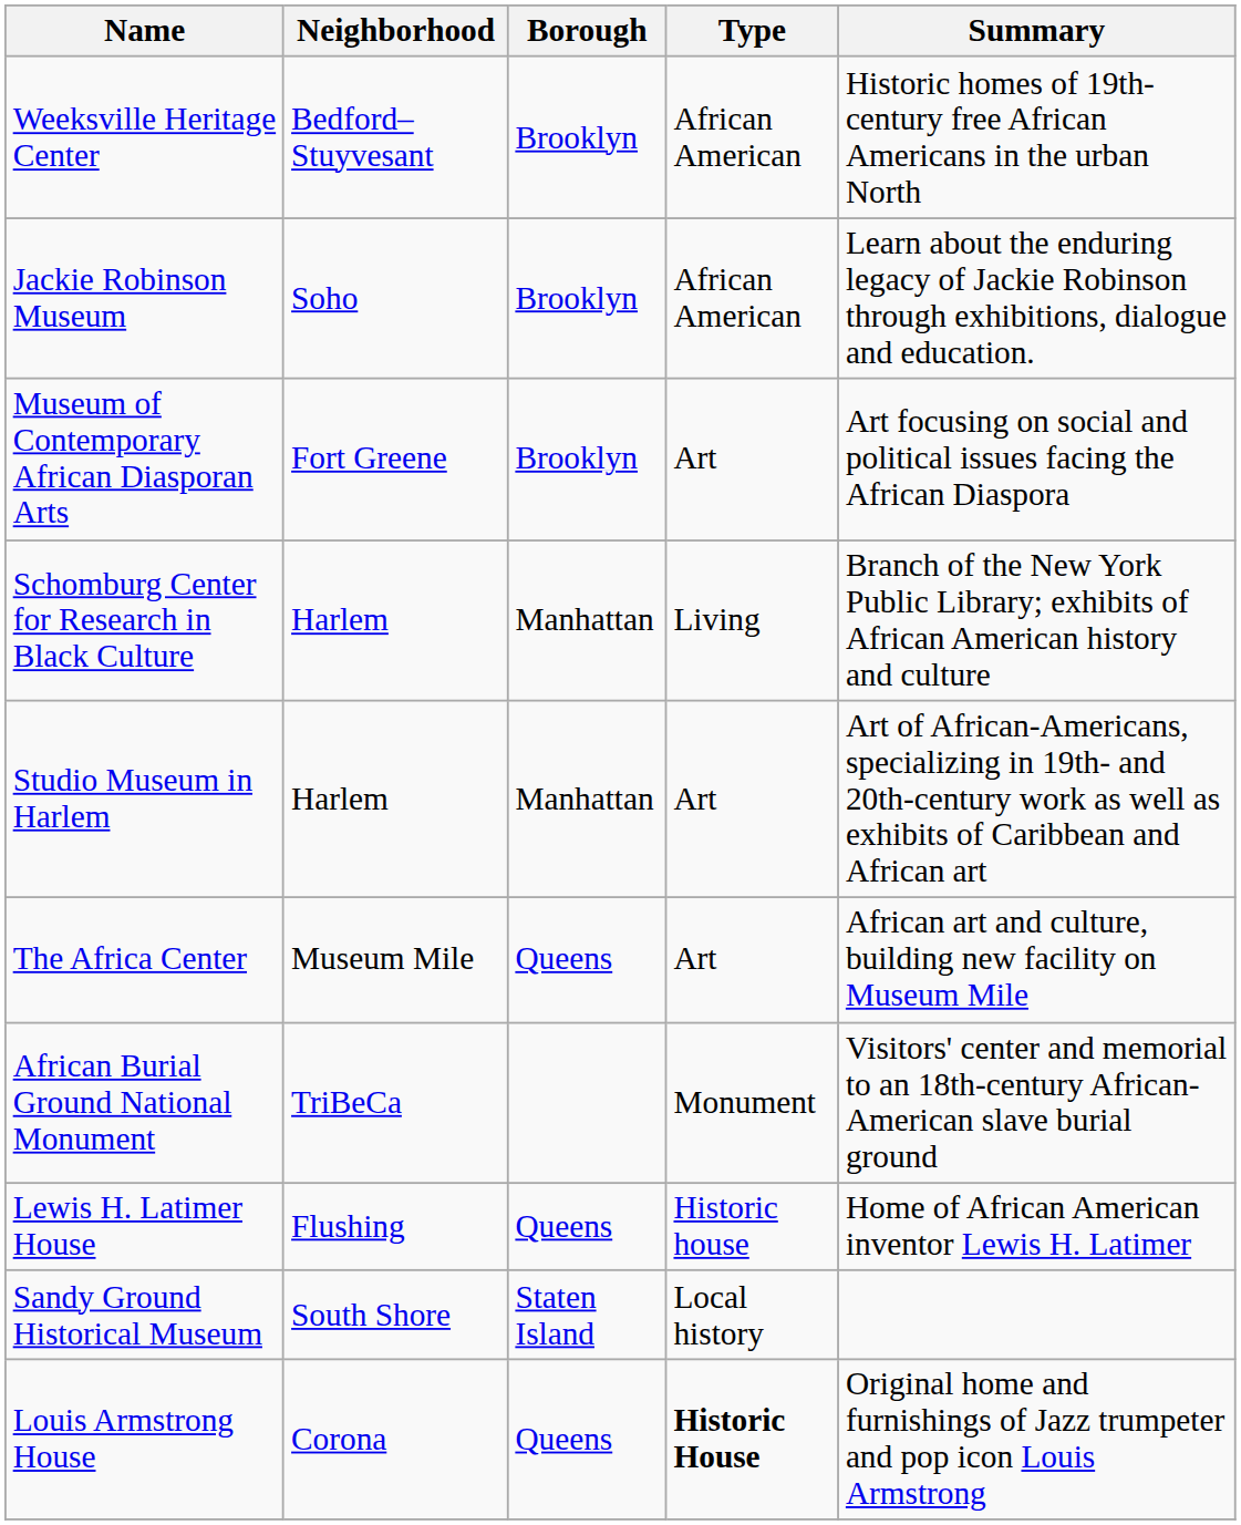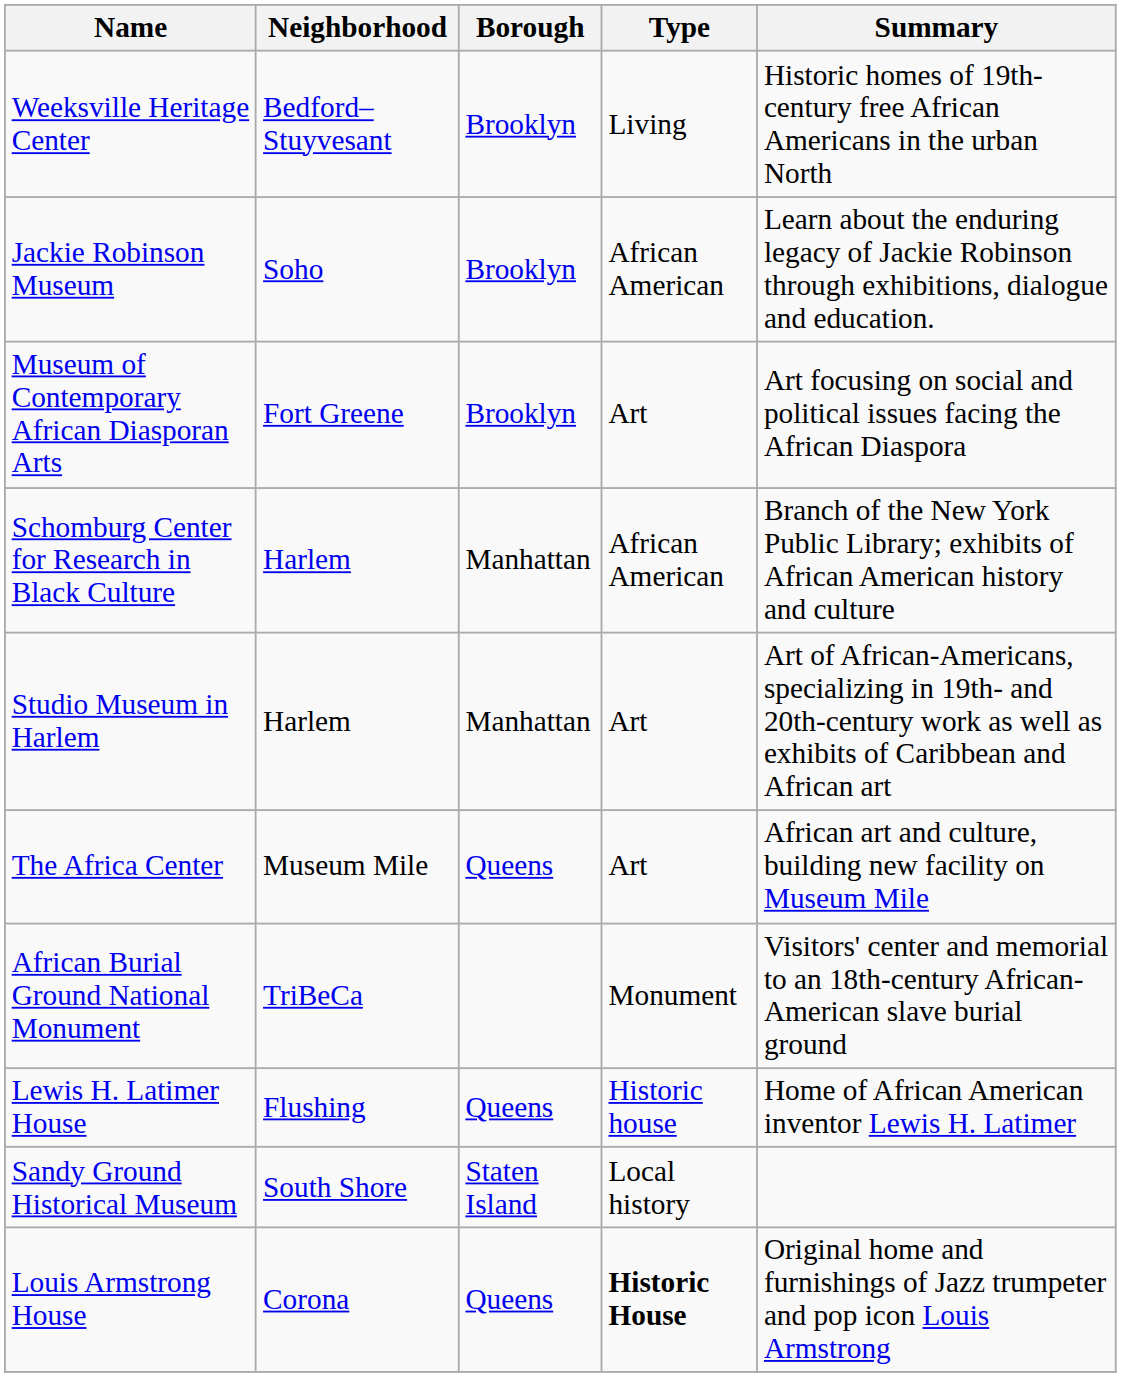 <table class="wikitable sortable">
 <tr>
 <th>Name</th>
 <th>Neighborhood</th>
 <th>Borough</th>
 <th>Type</th>
 <th>Summary</th>
 </tr>
 <tr>
 <td><a href='#'>Weeksville Heritage Center</a></td>
 <td><a href='#'>Bedford–Stuyvesant</a></td>
 <td><a href='#'>Brooklyn</a></td>
-<td>African American</td>
+<td>Living</td>
 <td>Historic homes of 19th-century free African Americans in the urban North</td>
 </tr>
 <tr>
 <td><a href='#'>Jackie Robinson Museum</a></td>
 <td><a href='#'>Soho</a></td>
 <td><a href='#'>Brooklyn</a></td>
 <td>African American</td>
 <td>Learn about the enduring legacy of Jackie Robinson through exhibitions, dialogue and education.</td>
 </tr>
 <tr>
 <td><a href='#'>Museum of Contemporary African Diasporan Arts</a></td>
 <td><a href='#'>Fort Greene</a></td>
 <td><a href='#'>Brooklyn</a></td>
 <td>Art</td>
 <td>Art focusing on social and political issues facing the African Diaspora</td>
 </tr>
 <tr>
 <td><a href='#'>Schomburg Center for Research in Black Culture</a></td>
 <td><a href='#'>Harlem</a></td>
 <td>Manhattan</td>
-<td>Living</td>
+<td>African American</td>
 <td>Branch of the New York Public Library; exhibits of African American history and culture</td>
 </tr>
 <tr>
 <td><a href='#'>Studio Museum in Harlem</a></td>
 <td>Harlem</td>
 <td>Manhattan</td>
 <td>Art</td>
 <td>Art of African-Americans, specializing in 19th- and 20th-century work as well as exhibits of Caribbean and African art</td>
 </tr>
 <tr>
 <td><a href='#'>The Africa Center</a></td>
 <td>Museum Mile</td>
 <td><a href='#'>Queens</a></td>
 <td>Art</td>
 <td>African art and culture, building new facility on <a href='#'>Museum Mile</a></td>
 </tr>
 <tr>
 <td><a href='#'>African Burial Ground National Monument</a></td>
 <td><a href='#'>TriBeCa</a></td>
 <td></td>
 <td>Monument</td>
 <td>Visitors' center and memorial to an 18th-century African-American slave burial ground</td>
 </tr>
 <tr>
 <td><a href='#'>Lewis H. Latimer House</a></td>
 <td><a href='#'>Flushing</a></td>
 <td><a href='#'>Queens</a></td>
 <td><a href='#'>Historic house</a></td>
 <td>Home of African American inventor <a href='#'>Lewis H. Latimer</a></td>
 </tr>
 <tr>
 <td><a href='#'>Sandy Ground Historical Museum</a></td>
 <td><a href='#'>South Shore</a></td>
 <td><a href='#'>Staten Island</a></td>
 <td>Local history</td>
 <td></td>
 </tr>
 <tr>
 <td><a href='#'>Louis Armstrong House</a></td>
 <td><a href='#'>Corona</a></td>
 <td><a href='#'>Queens</a></td>
 <td><strong>Historic House</strong></td>
 <td>Original home and furnishings of Jazz trumpeter and pop icon <a href='#'>Louis Armstrong</a></td>
 </tr>
 </table>
